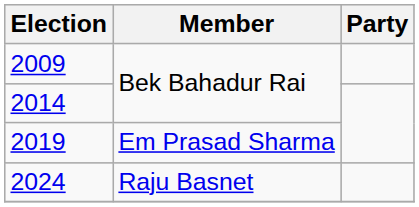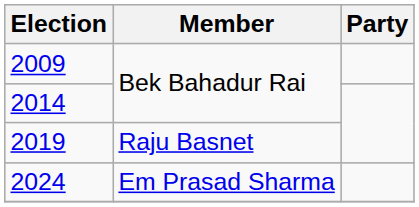 <table class="wikitable sortable">
 <tr>
 <th>Election</th>
 <th>Member</th>
 <th colspan=2>Party</th>
 </tr>
 <tr>
 <td><a href='#'>2009</a></td>
 <td rowspan=2>Bek Bahadur Rai</td>
 <td></td>
 </tr>
 <tr>
 <td><a href='#'>2014</a></td>
 </tr>
 <tr>
 <td><a href='#'>2019</a></td>
-<td><a href='#'>Em Prasad Sharma</a></td>
+<td><a href='#'>Raju Basnet</a></td>
 </tr>
 <tr>
 <td><a href='#'>2024</a></td>
-<td><a href='#'>Raju Basnet</a></td>
+<td><a href='#'>Em Prasad Sharma</a></td>
 <td></td>
 </tr>
 <tr>
 </tr>
 </table>
